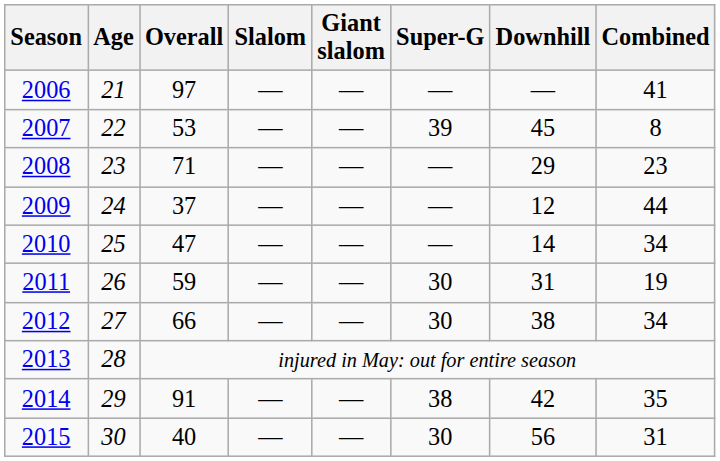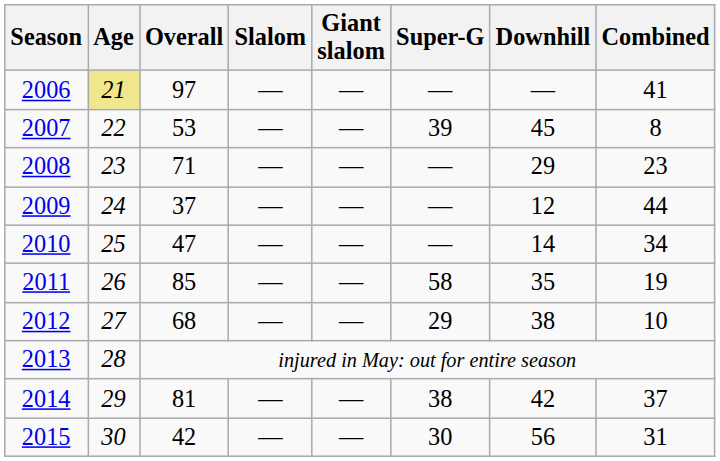 <table class=wikitable style="text-align:center">
 <tr>
 <th>Season</th>
 <th>Age</th>
 <th>Overall</th>
 <th>Slalom</th>
 <th>Giant<br>slalom</th>
 <th>Super-G</th>
 <th>Downhill</th>
 <th>Combined</th>
 </tr>
 <tr>
 <td><a href='#'>2006</a></td>
-<td><em>21</em></td>
+<td style="background: khaki;"><em>21</em></td>
 <td>97</td>
 <td>—</td>
 <td>—</td>
 <td>—</td>
 <td>—</td>
 <td>41</td>
 </tr>
 <tr>
 <td><a href='#'>2007</a></td>
 <td><em>22</em></td>
 <td>53</td>
 <td>—</td>
 <td>—</td>
 <td>39</td>
 <td>45</td>
 <td>8</td>
 </tr>
 <tr>
 <td><a href='#'>2008</a></td>
 <td><em>23</em></td>
 <td>71</td>
 <td>—</td>
 <td>—</td>
 <td>—</td>
 <td>29</td>
 <td>23</td>
 </tr>
 <tr>
 <td><a href='#'>2009</a></td>
 <td><em>24</em></td>
 <td>37</td>
 <td>—</td>
 <td>—</td>
 <td>—</td>
 <td>12</td>
 <td>44</td>
 </tr>
 <tr>
 <td><a href='#'>2010</a></td>
 <td><em>25</em></td>
 <td>47</td>
 <td>—</td>
 <td>—</td>
 <td>—</td>
 <td>14</td>
 <td>34</td>
 </tr>
 <tr>
 <td><a href='#'>2011</a></td>
 <td><em>26</em></td>
-<td>59</td>
+<td>85</td>
 <td>—</td>
 <td>—</td>
-<td>30</td>
-<td>31</td>
+<td>58</td>
+<td>35</td>
 <td>19</td>
 </tr>
 <tr>
 <td><a href='#'>2012</a></td>
 <td><em>27</em></td>
-<td>66</td>
+<td>68</td>
 <td>—</td>
 <td>—</td>
-<td>30</td>
+<td>29</td>
 <td>38</td>
-<td>34</td>
+<td>10</td>
 </tr>
 <tr>
 <td><a href='#'>2013</a></td>
 <td><em>28</em></td>
 <td colspan=6><small><em>injured in May: out for entire season</em></small></td>
 </tr>
 <tr>
 <td><a href='#'>2014</a></td>
 <td><em>29</em></td>
-<td>91</td>
+<td>81</td>
 <td>—</td>
 <td>—</td>
 <td>38</td>
 <td>42</td>
-<td>35</td>
+<td>37</td>
 </tr>
 <tr>
 <td><a href='#'>2015</a></td>
 <td><em>30</em></td>
-<td>40</td>
+<td>42</td>
 <td>—</td>
 <td>—</td>
 <td>30</td>
 <td>56</td>
 <td>31</td>
 </tr>
 </table>
